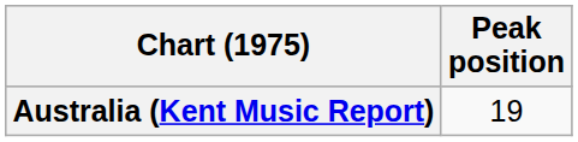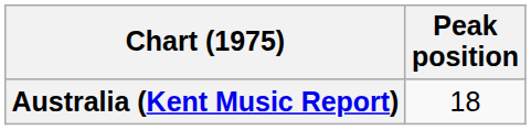 <table class="wikitable plainrowheaders" style="text-align:center">
 <tr>
 <th>Chart (1975)</th>
 <th>Peak<br>position</th>
 </tr>
 <tr>
 <th scope="row">Australia (<a href='#'>Kent Music Report</a>)</th>
-<td>19</td>
+<td>18</td>
 </tr>
 </table>
